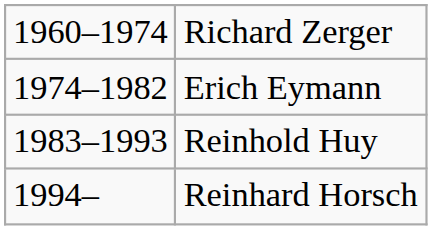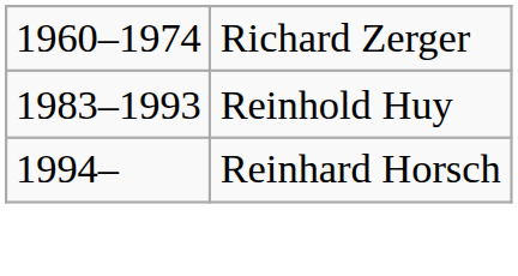 <table class="wikitable">
 <tr>
 <td>1960–1974</td>
 <td>Richard Zerger</td>
-</tr>
-<tr>
-<td>1974–1982</td>
-<td>Erich Eymann</td>
 </tr>
 <tr>
 <td>1983–1993</td>
 <td>Reinhold Huy</td>
 </tr>
 <tr>
 <td>1994–</td>
 <td>Reinhard Horsch</td>
 </tr>
 </table>
